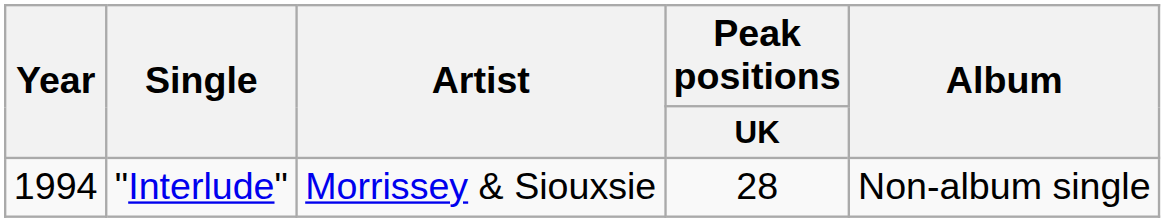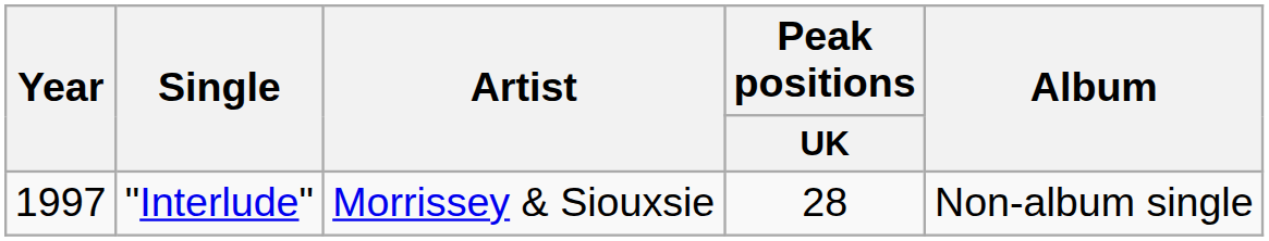 <table class="wikitable" style="text-align:center;">
 <tr>
 <th rowspan="2">Year</th>
 <th rowspan="2">Single</th>
 <th rowspan="2">Artist</th>
 <th>Peak positions</th>
 <th rowspan="2">Album</th>
 </tr>
 <tr style="font-size:smaller;">
 <th style="width:60px;">UK<br></th>
 </tr>
 <tr>
-<td>1994</td>
+<td>1997</td>
 <td style="text-align:left;">"<a href='#'>Interlude</a>"</td>
 <td><a href='#'>Morrissey</a> & Siouxsie</td>
 <td>28</td>
 <td style="text-align:left;">Non-album single</td>
 </tr>
 </table>
